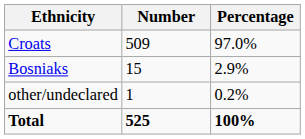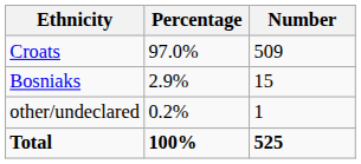 <table class="wikitable">
 <tr>
 <th width="100px">Ethnicity</th>
+<th width="80px">Percentage</th>
 <th width="80px">Number</th>
-<th width="80px">Percentage</th>
 </tr>
 <tr>
 <td><a href='#'>Croats</a></td>
+<td>97.0%</td>
 <td>509</td>
-<td>97.0%</td>
 </tr>
 <tr>
 <td><a href='#'>Bosniaks</a></td>
+<td>2.9%</td>
 <td>15</td>
-<td>2.9%</td>
 </tr>
 <tr>
 <td>other/undeclared</td>
+<td>0.2%</td>
 <td>1</td>
-<td>0.2%</td>
 </tr>
 <tr>
 <td><strong>Total</strong></td>
+<td><strong>100%</strong></td>
 <td><strong>525</strong></td>
-<td><strong>100%</strong></td>
 </tr>
 </table>
